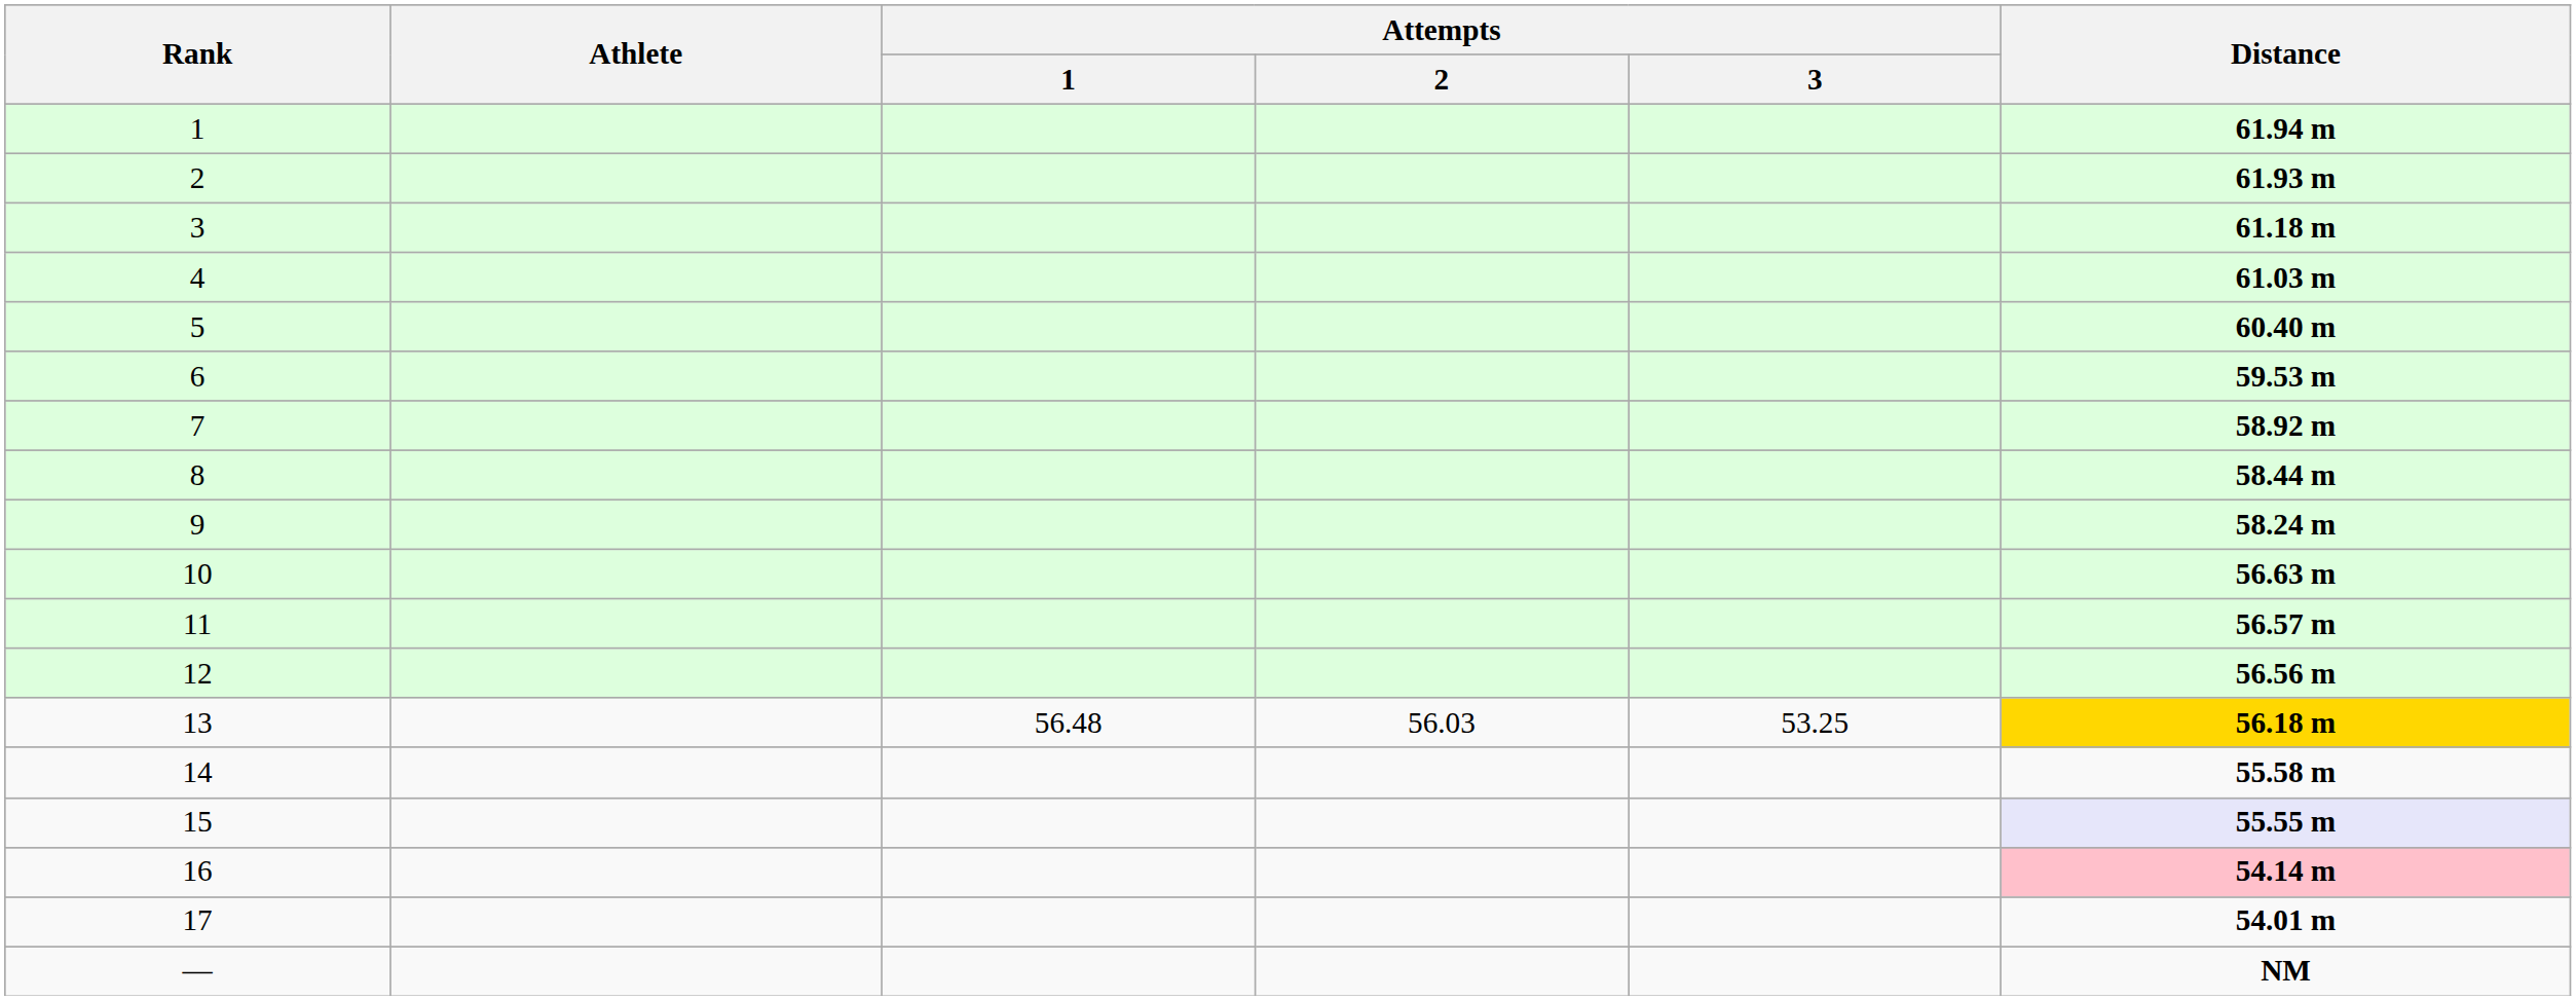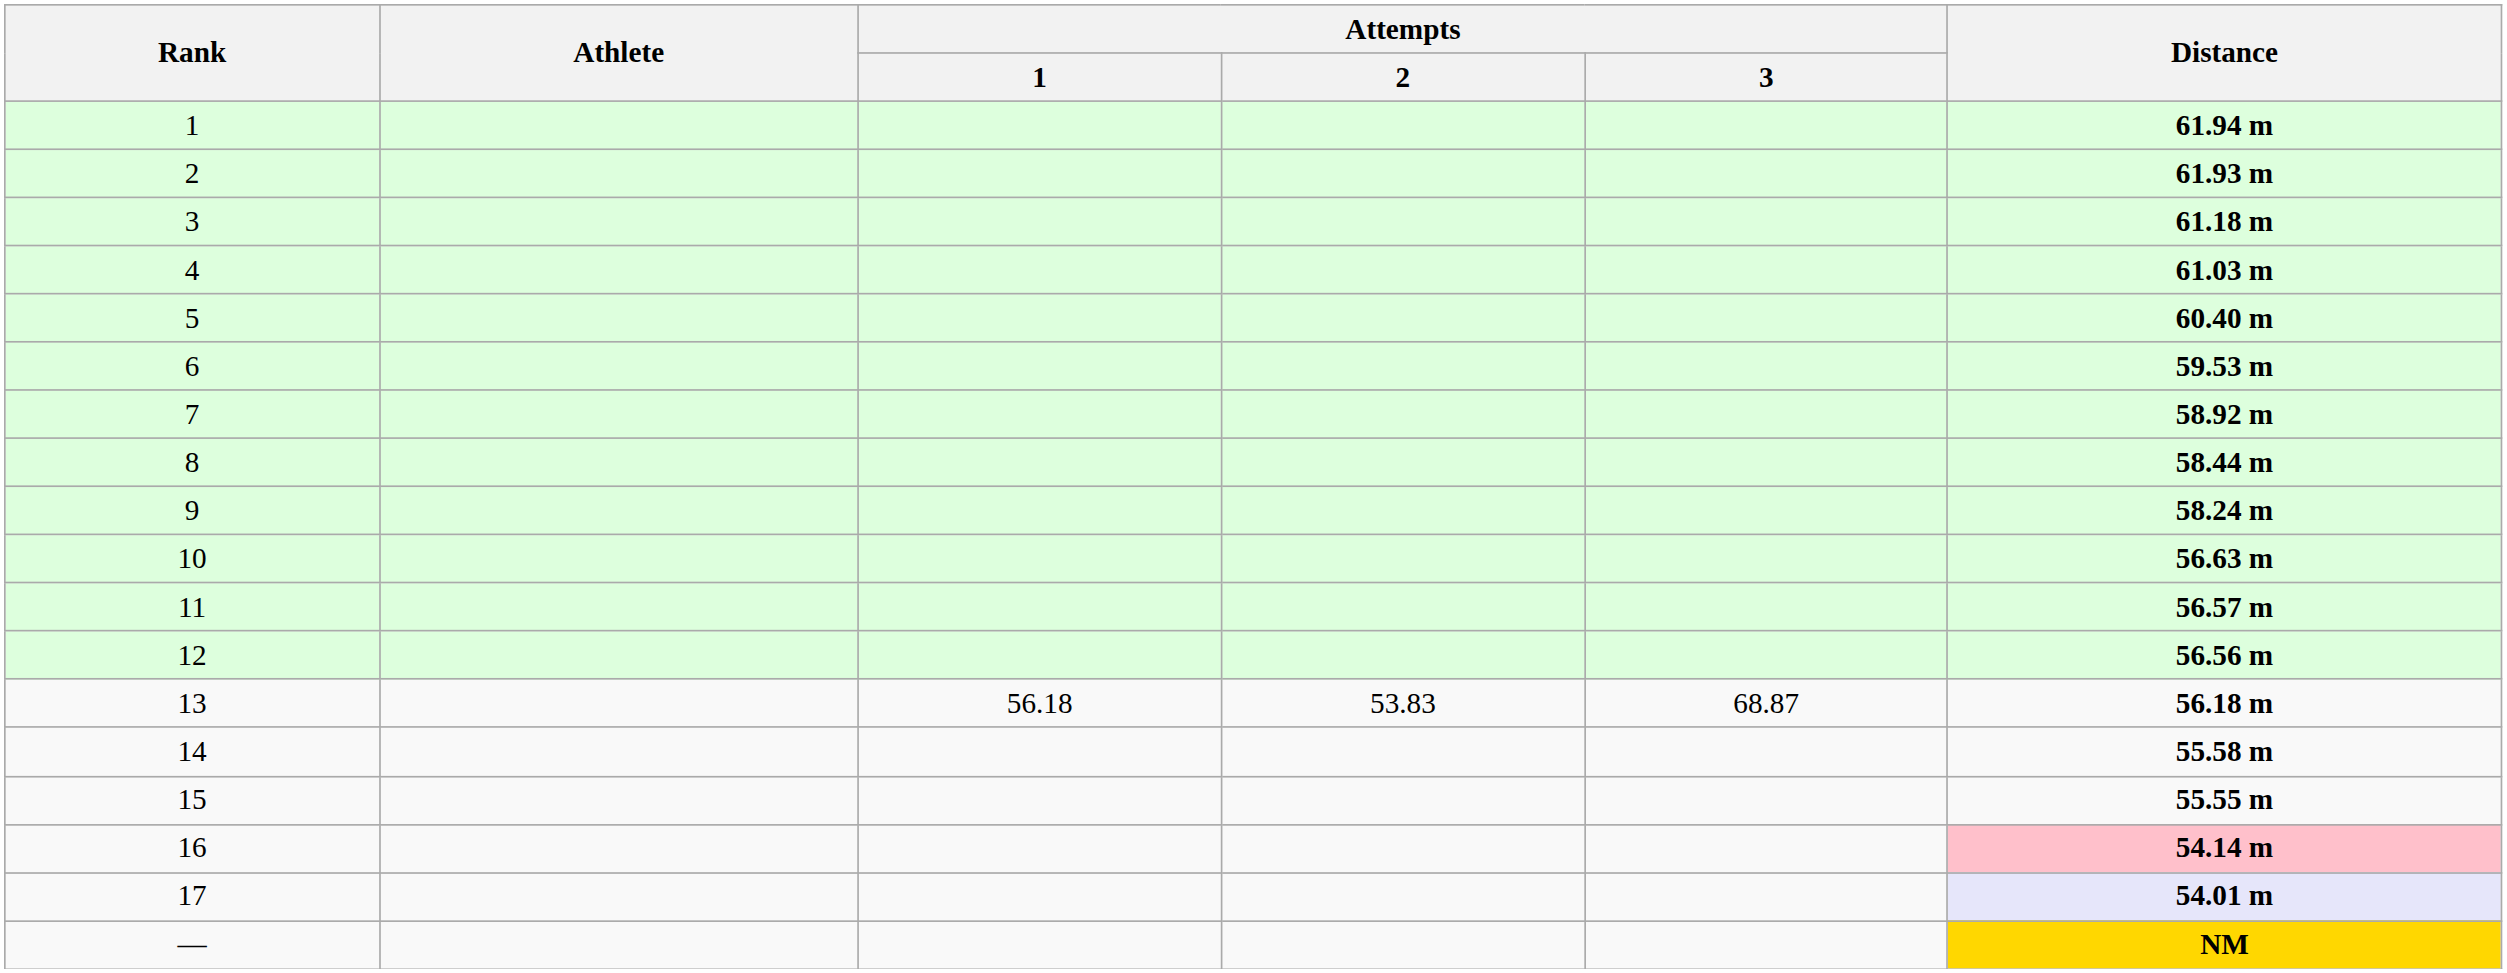 <table class="wikitable" style=" text-align:center; font-size:110%;" width="95%">
 <tr>
 <th rowspan="2">Rank</th>
 <th rowspan="2">Athlete</th>
 <th colspan="3">Attempts</th>
 <th rowspan="2">Distance</th>
 </tr>
 <tr>
 <th>1</th>
 <th>2</th>
 <th>3</th>
 </tr>
 <tr style="background:#ddffdd;">
 <td>1</td>
 <td align=left></td>
 <td></td>
 <td></td>
 <td></td>
 <td><strong>61.94 m</strong></td>
 </tr>
 <tr style="background:#ddffdd;">
 <td>2</td>
 <td align=left></td>
 <td></td>
 <td></td>
 <td></td>
 <td><strong>61.93 m</strong></td>
 </tr>
 <tr style="background:#ddffdd;">
 <td>3</td>
 <td align=left></td>
 <td></td>
 <td></td>
 <td></td>
 <td><strong>61.18 m</strong></td>
 </tr>
 <tr style="background:#ddffdd;">
 <td>4</td>
 <td align=left></td>
 <td></td>
 <td></td>
 <td></td>
 <td><strong>61.03 m</strong></td>
 </tr>
 <tr style="background:#ddffdd;">
 <td>5</td>
 <td align=left></td>
 <td></td>
 <td></td>
 <td></td>
 <td><strong>60.40 m</strong></td>
 </tr>
 <tr style="background:#ddffdd;">
 <td>6</td>
 <td align=left></td>
 <td></td>
 <td></td>
 <td></td>
 <td><strong>59.53 m</strong></td>
 </tr>
 <tr style="background:#ddffdd;">
 <td>7</td>
 <td align=left></td>
 <td></td>
 <td></td>
 <td></td>
 <td><strong>58.92 m</strong></td>
 </tr>
 <tr style="background:#ddffdd;">
 <td>8</td>
 <td align=left></td>
 <td></td>
 <td></td>
 <td></td>
 <td><strong>58.44 m</strong></td>
 </tr>
 <tr style="background:#ddffdd;">
 <td>9</td>
 <td align=left></td>
 <td></td>
 <td></td>
 <td></td>
 <td><strong>58.24 m</strong></td>
 </tr>
 <tr style="background:#ddffdd;">
 <td>10</td>
 <td align=left></td>
 <td></td>
 <td></td>
 <td></td>
 <td><strong>56.63 m</strong></td>
 </tr>
 <tr style="background:#ddffdd;">
 <td>11</td>
 <td align=left></td>
 <td></td>
 <td></td>
 <td></td>
 <td><strong>56.57 m</strong></td>
 </tr>
 <tr style="background:#ddffdd;">
 <td>12</td>
 <td align=left></td>
 <td></td>
 <td></td>
 <td></td>
 <td><strong>56.56 m</strong></td>
 </tr>
 <tr>
 <td>13</td>
 <td align=left></td>
-<td>56.48</td>
-<td>56.03</td>
-<td>53.25</td>
-<td style="background: gold;"><strong>56.18 m</strong></td>
+<td>56.18</td>
+<td>53.83</td>
+<td>68.87</td>
+<td><strong>56.18 m</strong></td>
 </tr>
 <tr>
 <td>14</td>
 <td align=left></td>
 <td></td>
 <td></td>
 <td></td>
 <td><strong>55.58 m</strong></td>
 </tr>
 <tr>
 <td>15</td>
 <td align=left></td>
 <td></td>
 <td></td>
 <td></td>
-<td style="background: lavender;"><strong>55.55 m</strong></td>
+<td><strong>55.55 m</strong></td>
 </tr>
 <tr>
 <td>16</td>
 <td align=left></td>
 <td></td>
 <td></td>
 <td></td>
 <td style="background: pink;"><strong>54.14 m </strong></td>
 </tr>
 <tr>
 <td>17</td>
 <td align=left></td>
 <td></td>
 <td></td>
 <td></td>
-<td><strong>54.01 m</strong></td>
+<td style="background: lavender;"><strong>54.01 m</strong></td>
 </tr>
 <tr>
 <td>—</td>
 <td align=left></td>
 <td></td>
 <td></td>
 <td></td>
-<td><strong>NM</strong></td>
+<td style="background: gold;"><strong>NM</strong></td>
 </tr>
 </table>
